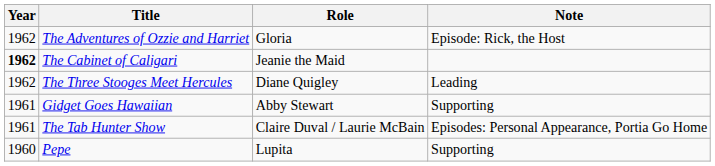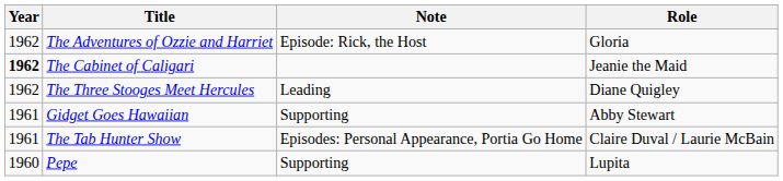 <table class="wikitable">
 <tr>
 <th>Year</th>
 <th>Title</th>
+<th>Note</th>
 <th>Role</th>
-<th>Note</th>
 </tr>
 <tr>
 <td>1962</td>
 <td><em><a href='#'>The Adventures of Ozzie and Harriet</a></em></td>
+<td>Episode: Rick, the Host</td>
 <td>Gloria</td>
-<td>Episode: Rick, the Host</td>
 </tr>
 <tr>
 <td><strong>1962</strong></td>
 <td><em><a href='#'>The Cabinet of Caligari</a></em></td>
+<td></td>
 <td>Jeanie the Maid</td>
-<td></td>
 </tr>
 <tr>
 <td>1962</td>
 <td><em><a href='#'>The Three Stooges Meet Hercules</a></em></td>
+<td>Leading</td>
 <td>Diane Quigley</td>
-<td>Leading</td>
 </tr>
 <tr>
 <td>1961</td>
 <td><em><a href='#'>Gidget Goes Hawaiian</a></em></td>
+<td>Supporting</td>
 <td>Abby Stewart</td>
-<td>Supporting</td>
 </tr>
 <tr>
 <td>1961</td>
 <td><em><a href='#'>The Tab Hunter Show</a></em></td>
+<td>Episodes: Personal Appearance, Portia Go Home</td>
 <td>Claire Duval / Laurie McBain</td>
-<td>Episodes: Personal Appearance, Portia Go Home</td>
 </tr>
 <tr>
 <td>1960</td>
 <td><em><a href='#'>Pepe</a></em></td>
+<td>Supporting</td>
 <td>Lupita</td>
-<td>Supporting</td>
 </tr>
 </table>
